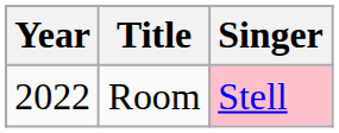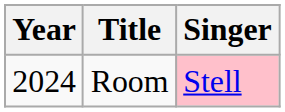 <table class="wikitable sortable">
 <tr>
 <th>Year</th>
 <th>Title</th>
 <th>Singer</th>
 </tr>
 <tr>
-<td>2022</td>
+<td>2024</td>
 <td>Room</td>
 <td style="background: pink;"><a href='#'>Stell</a></td>
 </tr>
 </table>
